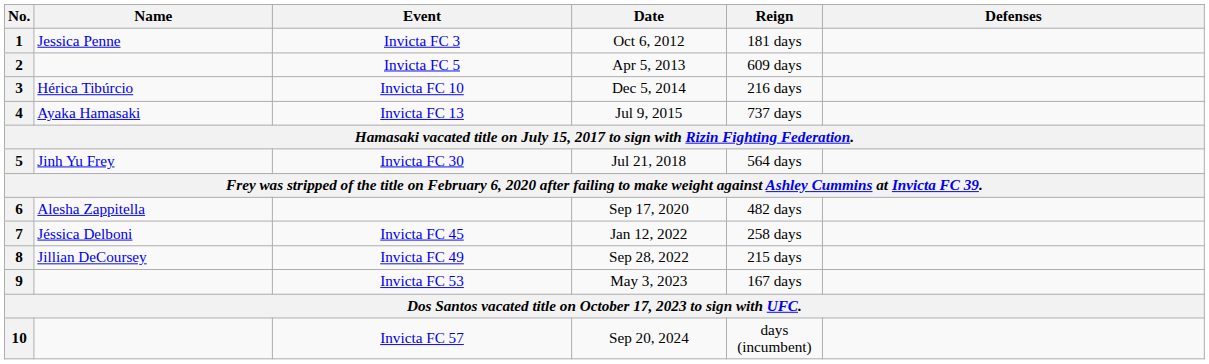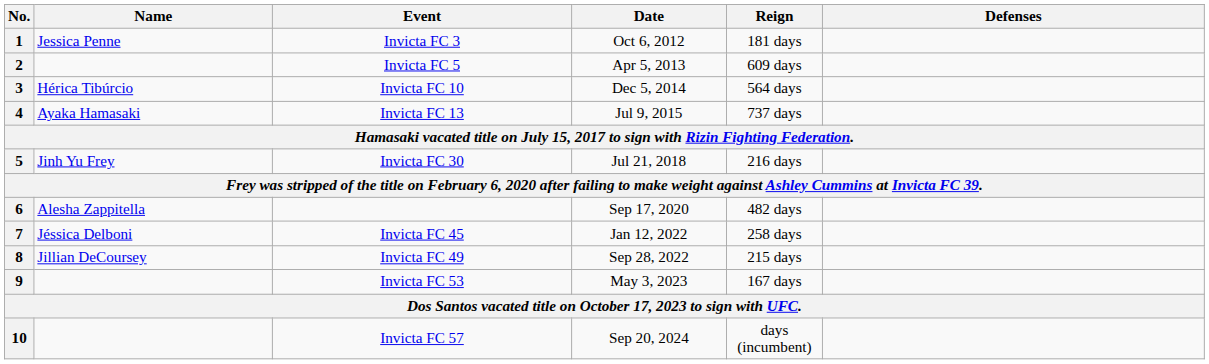 <table class="wikitable" width=100%>
 <tr>
 <th width=1%>No.</th>
 <th width=20%>Name</th>
 <th width=25%>Event</th>
 <th width=13%>Date</th>
 <th width=8%>Reign</th>
 <th width=32%>Defenses</th>
 </tr>
 <tr>
 <th>1</th>
 <td align=left> <a href='#'>Jessica Penne</a><br></td>
 <td align=center><a href='#'>Invicta FC 3</a><br></td>
 <td align=center>Oct 6, 2012</td>
 <td align=center>181 days</td>
 <td></td>
 </tr>
 <tr>
 <th>2</th>
 <td align=left></td>
 <td align=center><a href='#'>Invicta FC 5</a><br></td>
 <td align=center>Apr 5, 2013</td>
 <td align=center>609 days</td>
 <td><br></td>
 </tr>
 <tr>
 <th>3</th>
 <td align=left> <a href='#'>Hérica Tibúrcio</a></td>
 <td align=center><a href='#'>Invicta FC 10</a><br></td>
 <td align=center>Dec 5, 2014</td>
-<td align=center>216 days</td>
+<td align=center>564 days<br></td>
 <td></td>
 </tr>
 <tr>
 <th>4</th>
 <td align=left> <a href='#'>Ayaka Hamasaki</a></td>
 <td align=center><a href='#'>Invicta FC 13</a><br></td>
 <td align=center>Jul 9, 2015</td>
 <td align=center>737 days</td>
 <td><br></td>
 </tr>
 <tr>
 <th colspan="6" align="center"><em>Hamasaki vacated title on July 15, 2017 to sign with <a href='#'>Rizin Fighting Federation</a>.</em></th>
 </tr>
 <tr>
 <th>5</th>
 <td align=left> <a href='#'>Jinh Yu Frey</a> <br></td>
 <td align=center><a href='#'>Invicta FC 30</a><br></td>
 <td align=center>Jul 21, 2018</td>
-<td align=center>564 days<br></td>
+<td align=center>216 days</td>
 <td><br></td>
 </tr>
 <tr>
 <th colspan="6" align="center"><em>Frey was stripped of the title on February 6, 2020 after failing to make weight against <a href='#'>Ashley Cummins</a> at <a href='#'>Invicta FC 39</a>.</em></th>
 </tr>
 <tr>
 <th>6</th>
 <td align=left> <a href='#'>Alesha Zappitella</a><br></td>
 <td align=center><br></td>
 <td align=center>Sep 17, 2020</td>
 <td align=center>482 days<br></td>
 <td><br></td>
 </tr>
 <tr>
 <th>7</th>
 <td align=left> <a href='#'>Jéssica Delboni</a> <br></td>
 <td align=center><a href='#'>Invicta FC 45</a><br></td>
 <td align=center>Jan 12, 2022</td>
 <td align=center>258 days<br></td>
 <td></td>
 </tr>
 <tr>
 <th>8</th>
 <td align=left> <a href='#'>Jillian DeCoursey</a> <br></td>
 <td align=center><a href='#'>Invicta FC 49</a><br></td>
 <td align=center>Sep 28, 2022</td>
 <td align=center>215 days<br></td>
 <td></td>
 </tr>
 <tr>
 <th>9</th>
 <td align=left> <br></td>
 <td align=center><a href='#'>Invicta FC 53</a><br></td>
 <td align=center>May 3, 2023</td>
 <td align=center>167 days<br></td>
 <td></td>
 </tr>
 <tr>
 <th colspan="6" align="center"><em>Dos Santos vacated title on October 17, 2023 to sign with <a href='#'>UFC</a>.</em></th>
 </tr>
 <tr>
 <th>10</th>
 <td align=left> <br></td>
 <td align=center><a href='#'>Invicta FC 57</a><br></td>
 <td align=center>Sep 20, 2024</td>
 <td align=center> days<br>(incumbent)</td>
 <td><br></td>
 </tr>
 </table>
